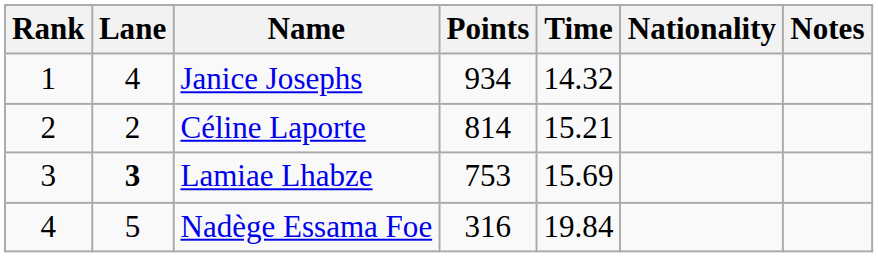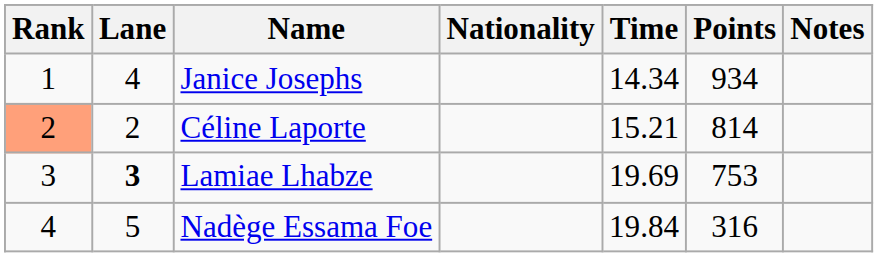 <table class="wikitable sortable" style="text-align:center">
 <tr>
 <th>Rank</th>
 <th>Lane</th>
 <th>Name</th>
+<th>Nationality</th>
+<th>Time</th>
 <th>Points</th>
-<th>Time</th>
-<th>Nationality</th>
 <th>Notes</th>
 </tr>
 <tr>
 <td>1</td>
 <td>4</td>
 <td align="left"><a href='#'>Janice Josephs</a></td>
+<td align=left></td>
+<td>14.34</td>
 <td>934</td>
-<td>14.32</td>
-<td align=left></td>
 <td></td>
 </tr>
 <tr>
-<td>2</td>
+<td style="background: lightsalmon;">2</td>
 <td>2</td>
 <td align="left"><a href='#'>Céline Laporte</a></td>
+<td align=left></td>
+<td>15.21</td>
 <td>814</td>
-<td>15.21</td>
-<td align=left></td>
 <td></td>
 </tr>
 <tr>
 <td>3</td>
 <td><strong>3</strong></td>
 <td align="left"><a href='#'>Lamiae Lhabze</a></td>
+<td align=left></td>
+<td>19.69</td>
 <td>753</td>
-<td>15.69</td>
-<td align=left></td>
 <td></td>
 </tr>
 <tr>
 <td>4</td>
 <td>5</td>
 <td align="left"><a href='#'>Nadège Essama Foe</a></td>
+<td align=left></td>
+<td>19.84</td>
 <td>316</td>
-<td>19.84</td>
-<td align=left></td>
 <td></td>
 </tr>
 </table>
